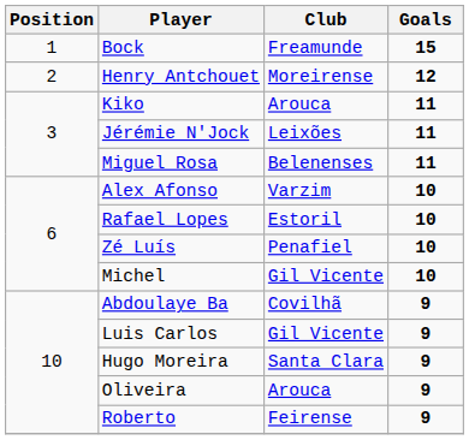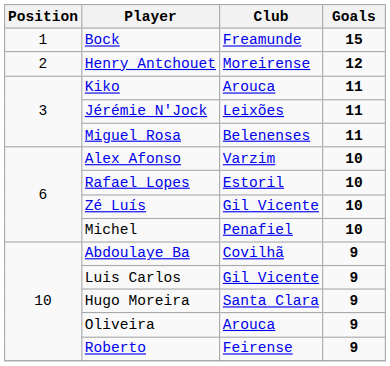 <table class="wikitable">
 <tr>
 <th width="50px">Position</th>
 <th width=>Player</th>
 <th width=>Club</th>
 <th width="50px">Goals</th>
 </tr>
 <tr>
 <td align="center">1</td>
 <td> <a href='#'>Bock</a></td>
 <td><a href='#'>Freamunde</a></td>
 <td align="center"><strong>15</strong></td>
 </tr>
 <tr>
 <td align="center">2</td>
 <td> <a href='#'>Henry Antchouet</a></td>
 <td><a href='#'>Moreirense</a></td>
 <td align="center"><strong>12</strong></td>
 </tr>
 <tr>
 <td rowspan=3 align="center">3</td>
 <td> <a href='#'>Kiko</a></td>
 <td><a href='#'>Arouca</a></td>
 <td align="center"><strong>11</strong></td>
 </tr>
 <tr>
 <td> <a href='#'>Jérémie N'Jock</a></td>
 <td><a href='#'>Leixões</a></td>
 <td align="center"><strong>11</strong></td>
 </tr>
 <tr>
 <td> <a href='#'>Miguel Rosa</a></td>
 <td><a href='#'>Belenenses</a></td>
 <td align="center"><strong>11</strong></td>
 </tr>
 <tr>
 <td rowspan=4 align="center">6</td>
 <td> <a href='#'>Alex Afonso</a></td>
 <td><a href='#'>Varzim</a></td>
 <td align="center"><strong>10</strong></td>
 </tr>
 <tr>
 <td> <a href='#'>Rafael Lopes</a></td>
 <td><a href='#'>Estoril</a></td>
 <td align="center"><strong>10</strong></td>
 </tr>
 <tr>
 <td> <a href='#'>Zé Luís</a></td>
-<td><a href='#'>Penafiel</a></td>
+<td><a href='#'>Gil Vicente</a></td>
 <td align="center"><strong>10</strong></td>
 </tr>
 <tr>
 <td> Michel</td>
-<td><a href='#'>Gil Vicente</a></td>
+<td><a href='#'>Penafiel</a></td>
 <td align="center"><strong>10</strong></td>
 </tr>
 <tr>
 <td rowspan=5 align="center">10</td>
 <td> <a href='#'>Abdoulaye Ba</a></td>
 <td><a href='#'>Covilhã</a></td>
 <td align="center"><strong>9</strong></td>
 </tr>
 <tr>
 <td> Luis Carlos</td>
 <td><a href='#'>Gil Vicente</a></td>
 <td align="center"><strong>9</strong></td>
 </tr>
 <tr>
 <td> Hugo Moreira</td>
 <td><a href='#'>Santa Clara</a></td>
 <td align="center"><strong>9</strong></td>
 </tr>
 <tr>
 <td> Oliveira</td>
 <td><a href='#'>Arouca</a></td>
 <td align="center"><strong>9</strong></td>
 </tr>
 <tr>
 <td> <a href='#'>Roberto</a></td>
 <td><a href='#'>Feirense</a></td>
 <td align="center"><strong>9</strong></td>
 </tr>
 <tr>
 </tr>
 </table>
